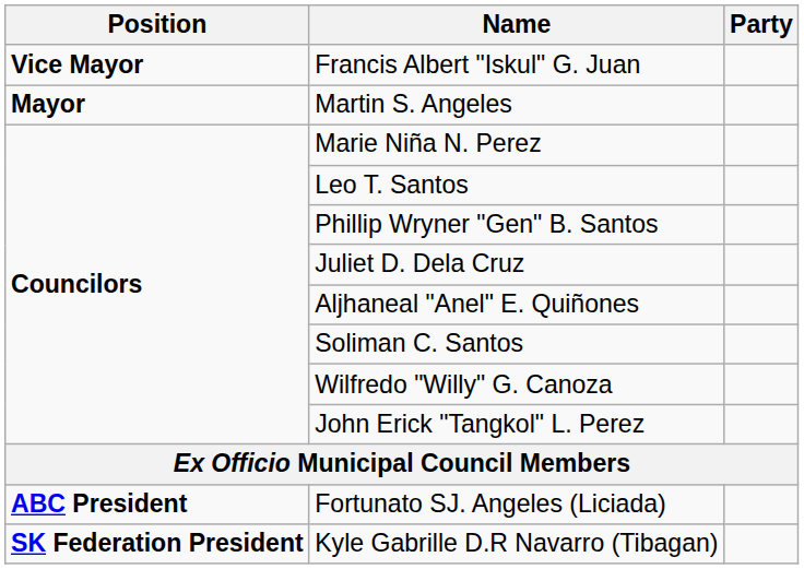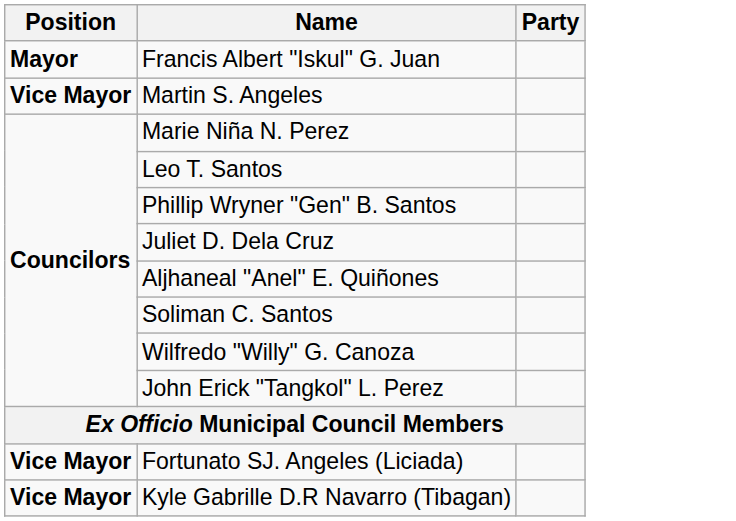 <table class=wikitable>
 <tr>
 <th>Position</th>
 <th>Name</th>
 <th colspan=2>Party</th>
 </tr>
 <tr>
-<td><strong>Vice Mayor</strong></td>
+<td><strong>Mayor</strong></td>
 <td>Francis Albert "Iskul" G. Juan</td>
 <td></td>
 </tr>
 <tr>
-<td><strong>Mayor</strong></td>
+<td><strong>Vice Mayor</strong></td>
 <td>Martin S. Angeles</td>
 <td></td>
 </tr>
 <tr>
 <td rowspan=8><strong>Councilors</strong></td>
 <td>Marie Niña N. Perez</td>
 <td></td>
 </tr>
 <tr>
 <td>Leo T. Santos</td>
 <td></td>
 </tr>
 <tr>
 <td>Phillip Wryner "Gen" B. Santos</td>
 <td></td>
 </tr>
 <tr>
 <td>Juliet D. Dela Cruz</td>
 <td></td>
 </tr>
 <tr>
 <td>Aljhaneal "Anel" E. Quiñones</td>
 <td></td>
 </tr>
 <tr>
 <td>Soliman C. Santos</td>
 <td></td>
 </tr>
 <tr>
 <td>Wilfredo "Willy" G. Canoza</td>
 <td></td>
 </tr>
 <tr>
 <td>John Erick "Tangkol" L. Perez</td>
 <td></td>
 </tr>
 <tr>
 <th colspan=4><em>Ex Officio</em> Municipal Council Members</th>
 </tr>
 <tr>
-<td><strong><a href='#'>ABC</a> President</strong></td>
+<td><strong>Vice Mayor</strong></td>
 <td>Fortunato SJ. Angeles (Liciada)</td>
 <td></td>
 </tr>
 <tr>
-<td><strong><a href='#'>SK</a> Federation President</strong></td>
+<td><strong>Vice Mayor</strong></td>
 <td>Kyle Gabrille D.R Navarro (Tibagan)</td>
 <td></td>
 </tr>
 </table>
